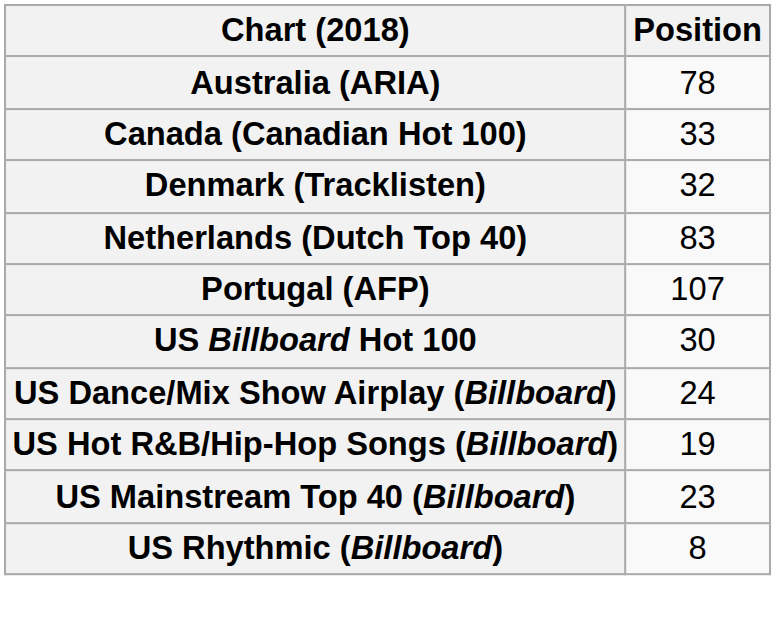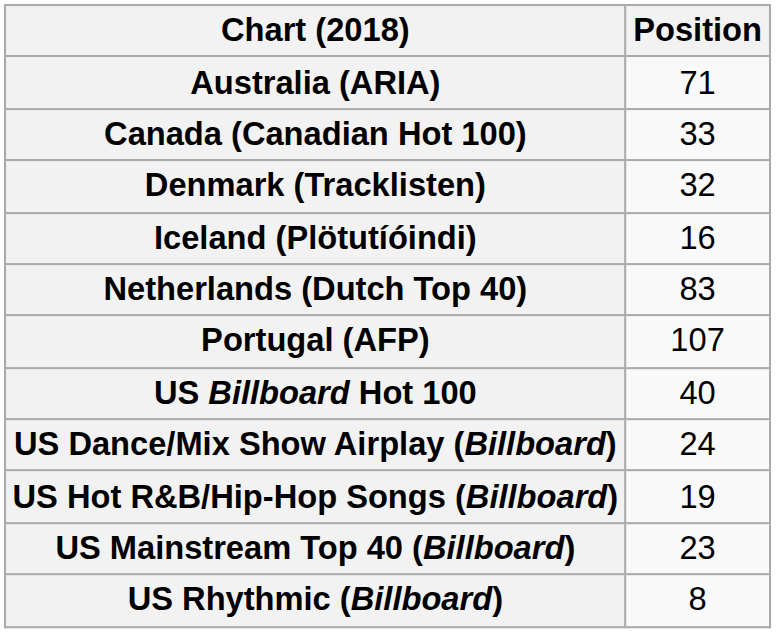 <table class="wikitable sortable plainrowheaders" style="text-align:center">
 <tr>
 <th scope="col">Chart (2018)</th>
 <th scope="col">Position</th>
 </tr>
 <tr>
 <th scope="row">Australia (ARIA)</th>
-<td>78</td>
+<td>71</td>
 </tr>
 <tr>
 <th scope="row">Canada (Canadian Hot 100)</th>
 <td>33</td>
 </tr>
 <tr>
 <th scope="row">Denmark (Tracklisten)</th>
 <td>32</td>
+</tr>
+<tr>
+<th scope="row">Iceland (Plötutíóindi)</th>
+<td>16</td>
 </tr>
 <tr>
 <th scope="row">Netherlands (Dutch Top 40)</th>
 <td>83</td>
 </tr>
 <tr>
 <th scope="row">Portugal (AFP)</th>
 <td>107</td>
 </tr>
 <tr>
 <th scope="row">US <em>Billboard</em> Hot 100</th>
-<td>30</td>
+<td>40</td>
 </tr>
 <tr>
 <th scope="row">US Dance/Mix Show Airplay (<em>Billboard</em>)</th>
 <td>24</td>
 </tr>
 <tr>
 <th scope="row">US Hot R&B/Hip-Hop Songs (<em>Billboard</em>)</th>
 <td>19</td>
 </tr>
 <tr>
 <th scope="row">US Mainstream Top 40 (<em>Billboard</em>)</th>
 <td>23</td>
 </tr>
 <tr>
 <th scope="row">US Rhythmic (<em>Billboard</em>)</th>
 <td>8</td>
 </tr>
 </table>
